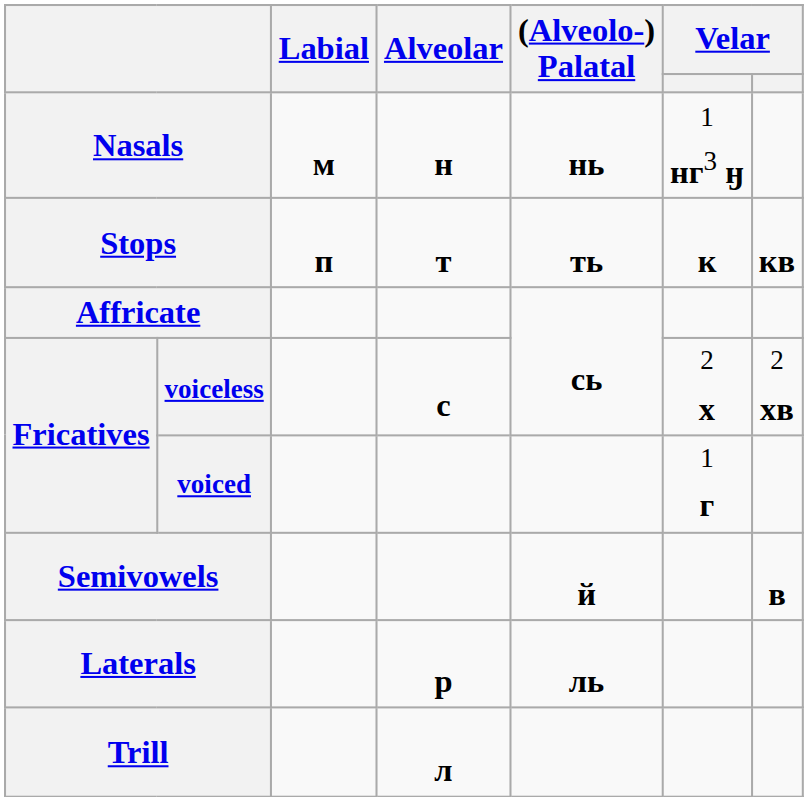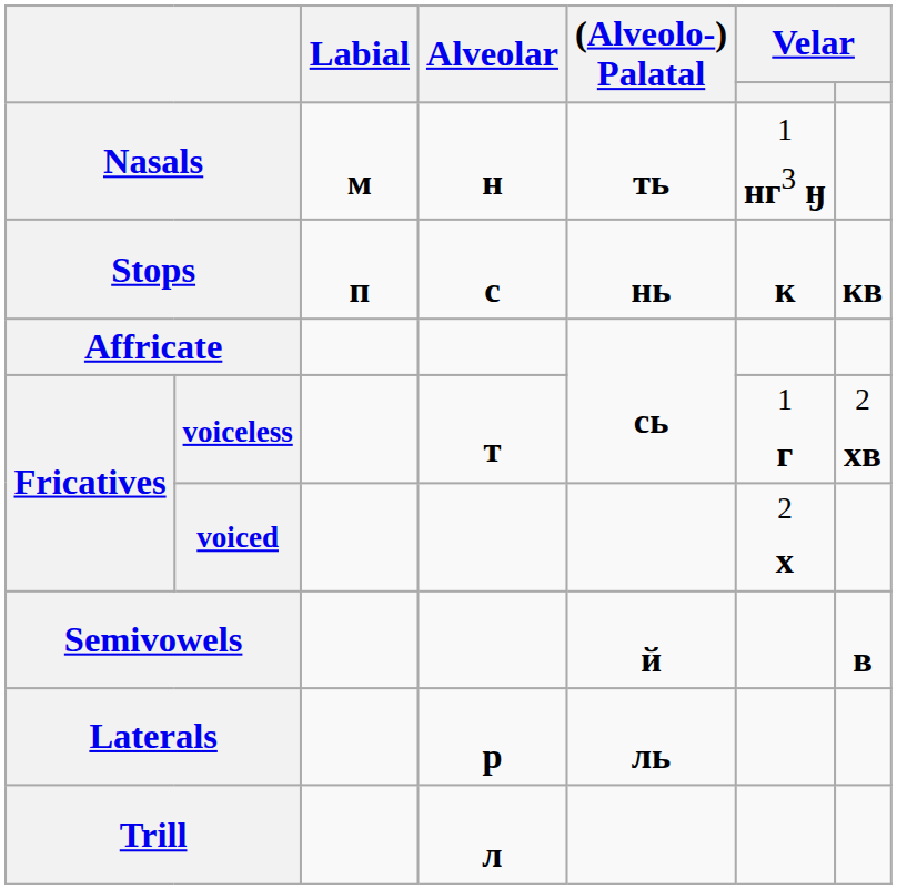 <table class="wikitable" style="text-align: center;">
 <tr>
 <th colspan="2" rowspan="2"></th>
 <th rowspan="2"><a href='#'>Labial</a></th>
 <th rowspan="2"><a href='#'>Alveolar</a></th>
 <th rowspan="2">(<a href='#'>Alveolo-</a>)<br><a href='#'>Palatal</a></th>
 <th colspan="2"><a href='#'>Velar</a></th>
 </tr>
 <tr>
 <th></th>
 <th></th>
 </tr>
 <tr>
 <th colspan="2"><a href='#'>Nasals</a></th>
 <td><br><strong>м</strong></td>
 <td><br><strong>н</strong></td>
-<td><br><strong>нь</strong></td>
+<td><br><strong>ть</strong></td>
 <td><sup>1</sup><br><strong>нг</strong><sup>3</sup> <strong>ӈ</strong></td>
 <td></td>
 </tr>
 <tr>
 <th colspan="2"><a href='#'>Stops</a></th>
 <td><br><strong>п</strong></td>
-<td><br><strong>т</strong></td>
-<td><br><strong>ть</strong></td>
+<td><br><strong>с</strong></td>
+<td><br><strong>нь</strong></td>
 <td><br><strong>к</strong></td>
 <td><br><strong>кв</strong></td>
 </tr>
 <tr>
 <th colspan="2"><a href='#'>Affricate</a></th>
 <td></td>
 <td></td>
 <td rowspan="2"><br><strong>сь</strong></td>
 <td></td>
 <td></td>
 </tr>
 <tr>
 <th rowspan="2"><a href='#'>Fricatives</a></th>
 <th><small><a href='#'>voiceless</a></small></th>
 <td></td>
-<td><br><strong>с</strong></td>
-<td><sup>2</sup><br><strong>х</strong></td>
+<td><br><strong>т</strong></td>
+<td><sup>1</sup><br><strong>г</strong></td>
 <td><sup>2</sup><br><strong>хв</strong></td>
 </tr>
 <tr>
 <th><small><a href='#'>voiced</a></small></th>
 <td></td>
 <td></td>
 <td></td>
-<td><sup>1</sup><br><strong>г</strong></td>
+<td><sup>2</sup><br><strong>х</strong></td>
 <td></td>
 </tr>
 <tr>
 <th colspan="2"><a href='#'>Semivowels</a></th>
 <td></td>
 <td></td>
 <td><br><strong>й</strong></td>
 <td></td>
 <td><br><strong>в</strong></td>
 </tr>
 <tr>
 <th colspan="2"><a href='#'>Laterals</a></th>
 <td></td>
 <td><br><strong>р</strong></td>
 <td><br><strong>ль</strong></td>
 <td></td>
 <td></td>
 </tr>
 <tr>
 <th colspan="2"><a href='#'>Trill</a></th>
 <td></td>
 <td><br><strong>л</strong></td>
 <td></td>
 <td></td>
 <td></td>
 </tr>
 </table>
